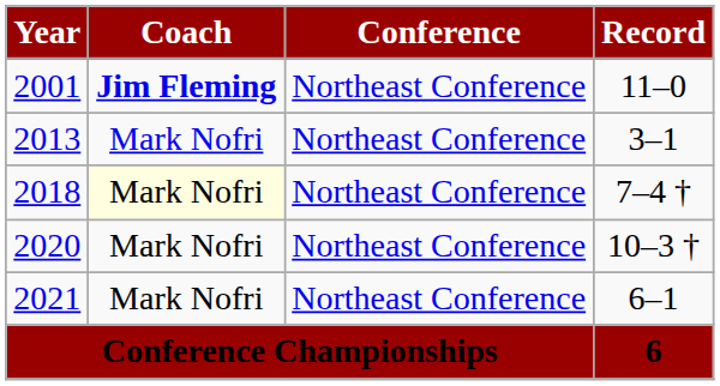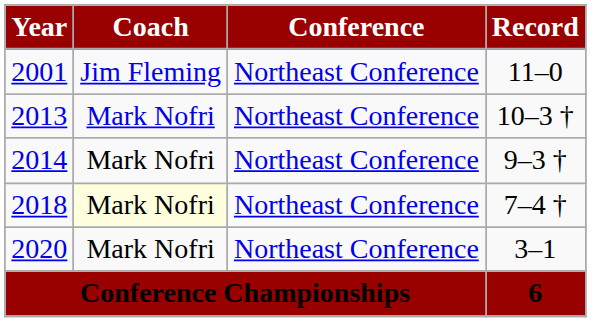 <table class="wikitable" style="text-align:center">
 <tr>
 <th style="background:#990000; color:#FFFFFF;">Year</th>
 <th style="background:#990000; color:#FFFFFF;">Coach</th>
 <th style="background:#990000; color:#FFFFFF;">Conference</th>
 <th style="background:#990000; color:#FFFFFF;">Record</th>
 </tr>
 <tr align="center">
 <td><a href='#'>2001</a></td>
-<td><strong><a href='#'>Jim Fleming</a></strong></td>
+<td><a href='#'>Jim Fleming</a></td>
 <td><a href='#'>Northeast Conference</a></td>
 <td>11–0</td>
 </tr>
 <tr align="center">
 <td><a href='#'>2013</a></td>
 <td><a href='#'>Mark Nofri</a></td>
 <td><a href='#'>Northeast Conference</a></td>
-<td>3–1</td>
+<td>10–3 †</td>
+</tr>
+<tr align="center">
+<td><a href='#'>2014</a></td>
+<td>Mark Nofri</td>
+<td><a href='#'>Northeast Conference</a></td>
+<td>9–3 †</td>
 </tr>
 <tr align="center">
 <td><a href='#'>2018</a></td>
 <td style="background: lightyellow;">Mark Nofri</td>
 <td><a href='#'>Northeast Conference</a></td>
 <td>7–4 †</td>
 </tr>
 <tr align="center">
 <td><a href='#'>2020</a></td>
 <td>Mark Nofri</td>
 <td><a href='#'>Northeast Conference</a></td>
-<td>10–3 †</td>
-</tr>
-<tr align="center">
-<td><a href='#'>2021</a></td>
-<td>Mark Nofri</td>
-<td><a href='#'>Northeast Conference</a></td>
-<td>6–1</td>
+<td>3–1</td>
 </tr>
 <tr align="center">
 <td colspan=3 bgcolor="#990000"><span><strong>Conference Championships</strong></span></td>
 <td colspan=1 bgcolor="#990000"><span><strong>6</strong></span></td>
 </tr>
 <tr>
 </tr>
 </table>
